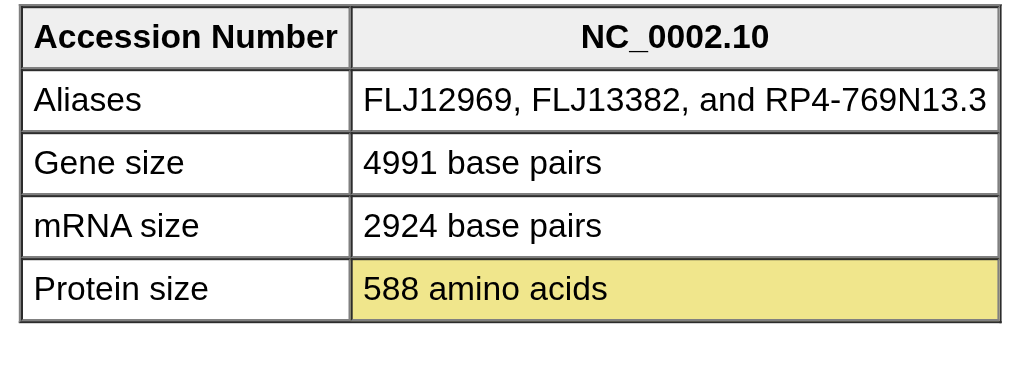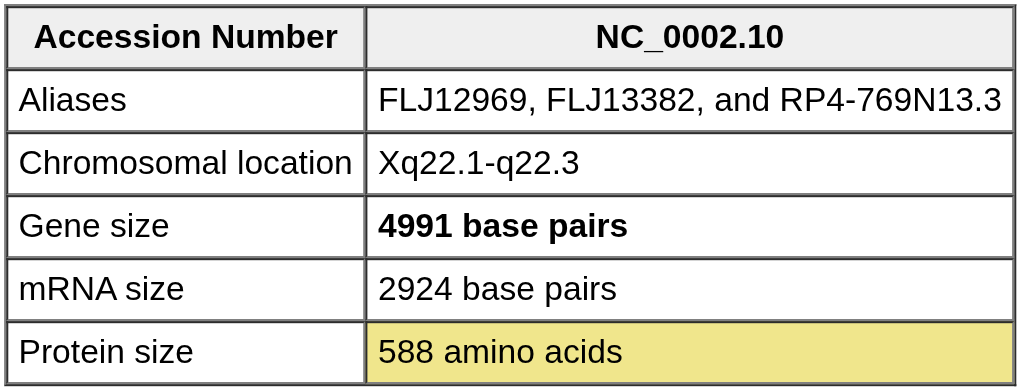 <table border="1" cellpadding="5" cellspacing="0" align="center">
 <tr>
 <th scope="col" style="background:#efefef;">Accession Number</th>
 <th scope="col" style="background:#efefef;">NC_0002.10</th>
 </tr>
 <tr>
 <td>Aliases</td>
 <td>FLJ12969, FLJ13382, and RP4-769N13.3</td>
 </tr>
 <tr>
+<td>Chromosomal location</td>
+<td>Xq22.1-q22.3</td>
+</tr>
+<tr>
 <td>Gene size</td>
-<td>4991 base pairs</td>
+<td><strong>4991 base pairs</strong></td>
 </tr>
 <tr>
 <td>mRNA size</td>
 <td>2924 base pairs</td>
 </tr>
 <tr>
 <td>Protein size</td>
 <td style="background: khaki;">588 amino acids</td>
 </tr>
 </table>
